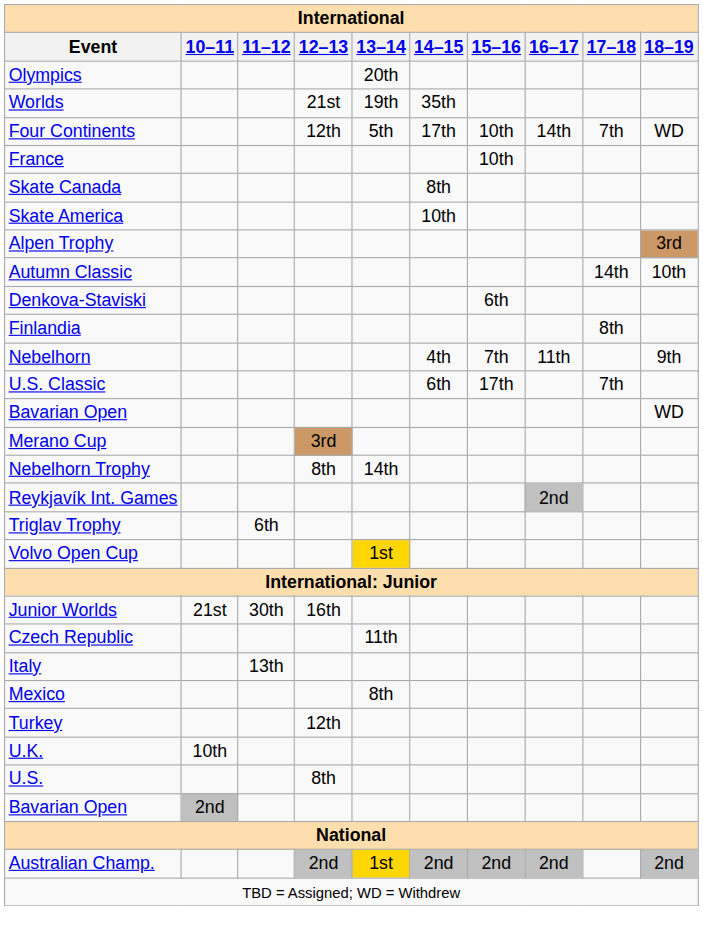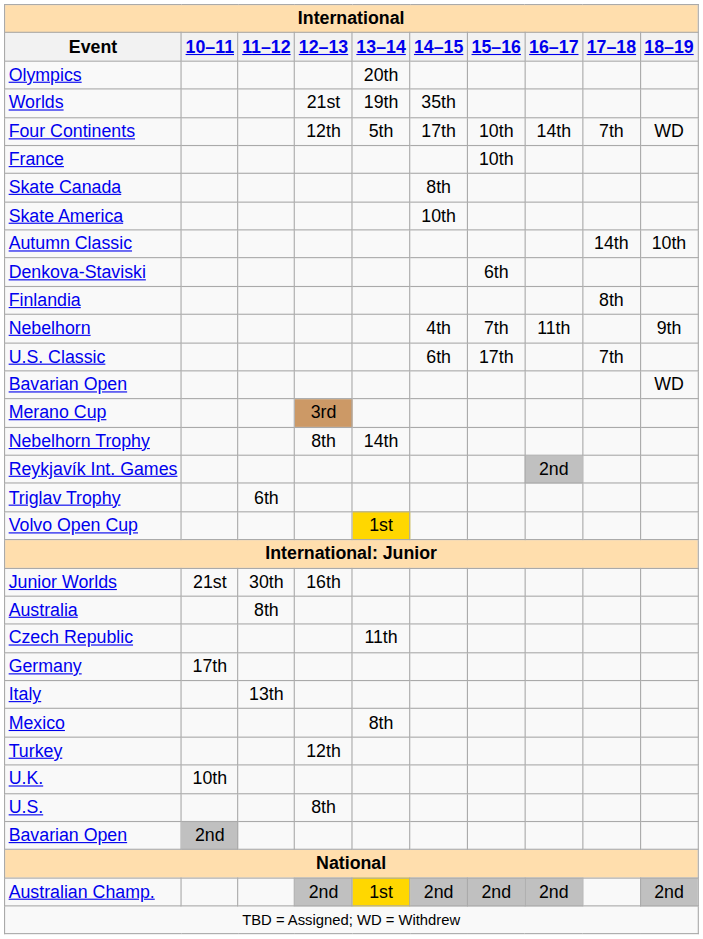 <table class="wikitable" style="text-align:center">
 <tr>
 <th style="background-color: #ffdead; " colspan=10 align=center>International</th>
 </tr>
 <tr>
 <th>Event</th>
 <th><a href='#'>10–11</a></th>
 <th><a href='#'>11–12</a></th>
 <th><a href='#'>12–13</a></th>
 <th><a href='#'>13–14</a></th>
 <th><a href='#'>14–15</a></th>
 <th><a href='#'>15–16</a></th>
 <th><a href='#'>16–17</a></th>
 <th><a href='#'>17–18</a></th>
 <th><a href='#'>18–19</a></th>
 </tr>
 <tr>
 <td align=left><a href='#'>Olympics</a></td>
 <td></td>
 <td></td>
 <td></td>
 <td>20th</td>
 <td></td>
 <td></td>
 <td></td>
 <td></td>
 <td></td>
 </tr>
 <tr>
 <td align=left><a href='#'>Worlds</a></td>
 <td></td>
 <td></td>
 <td>21st</td>
 <td>19th</td>
 <td>35th</td>
 <td></td>
 <td></td>
 <td></td>
 <td></td>
 </tr>
 <tr>
 <td align=left><a href='#'>Four Continents</a></td>
 <td></td>
 <td></td>
 <td>12th</td>
 <td>5th</td>
 <td>17th</td>
 <td>10th</td>
 <td>14th</td>
 <td>7th</td>
 <td>WD</td>
 </tr>
 <tr>
 <td align=left> <a href='#'>France</a></td>
 <td></td>
 <td></td>
 <td></td>
 <td></td>
 <td></td>
 <td>10th</td>
 <td></td>
 <td></td>
 <td></td>
 </tr>
 <tr>
 <td align=left> <a href='#'>Skate Canada</a></td>
 <td></td>
 <td></td>
 <td></td>
 <td></td>
 <td>8th</td>
 <td></td>
 <td></td>
 <td></td>
 <td></td>
 </tr>
 <tr>
 <td align=left> <a href='#'>Skate America</a></td>
 <td></td>
 <td></td>
 <td></td>
 <td></td>
 <td>10th</td>
 <td></td>
 <td></td>
 <td></td>
 <td></td>
-</tr>
-<tr>
-<td align=left> <a href='#'>Alpen Trophy</a></td>
-<td></td>
-<td></td>
-<td></td>
-<td></td>
-<td></td>
-<td></td>
-<td></td>
-<td></td>
-<td bgcolor=cc9966>3rd</td>
 </tr>
 <tr>
 <td align=left> <a href='#'>Autumn Classic</a></td>
 <td></td>
 <td></td>
 <td></td>
 <td></td>
 <td></td>
 <td></td>
 <td></td>
 <td>14th</td>
 <td>10th</td>
 </tr>
 <tr>
 <td align=left> <a href='#'>Denkova-Staviski</a></td>
 <td></td>
 <td></td>
 <td></td>
 <td></td>
 <td></td>
 <td>6th</td>
 <td></td>
 <td></td>
 <td></td>
 </tr>
 <tr>
 <td align=left> <a href='#'>Finlandia</a></td>
 <td></td>
 <td></td>
 <td></td>
 <td></td>
 <td></td>
 <td></td>
 <td></td>
 <td>8th</td>
 <td></td>
 </tr>
 <tr>
 <td align=left> <a href='#'>Nebelhorn</a></td>
 <td></td>
 <td></td>
 <td></td>
 <td></td>
 <td>4th</td>
 <td>7th</td>
 <td>11th</td>
 <td></td>
 <td>9th</td>
 </tr>
 <tr>
 <td align=left> <a href='#'>U.S. Classic</a></td>
 <td></td>
 <td></td>
 <td></td>
 <td></td>
 <td>6th</td>
 <td>17th</td>
 <td></td>
 <td>7th</td>
 <td></td>
 </tr>
 <tr>
 <td align=left><a href='#'>Bavarian Open</a></td>
 <td></td>
 <td></td>
 <td></td>
 <td></td>
 <td></td>
 <td></td>
 <td></td>
 <td></td>
 <td>WD</td>
 </tr>
 <tr>
 <td align=left><a href='#'>Merano Cup</a></td>
 <td></td>
 <td></td>
 <td bgcolor=cc9966>3rd</td>
 <td></td>
 <td></td>
 <td></td>
 <td></td>
 <td></td>
 <td></td>
 </tr>
 <tr>
 <td align=left><a href='#'>Nebelhorn Trophy</a></td>
 <td></td>
 <td></td>
 <td>8th</td>
 <td>14th</td>
 <td></td>
 <td></td>
 <td></td>
 <td></td>
 <td></td>
 </tr>
 <tr>
 <td align=left><a href='#'>Reykjavík Int. Games</a></td>
 <td></td>
 <td></td>
 <td></td>
 <td></td>
 <td></td>
 <td></td>
 <td bgcolor=silver>2nd</td>
 <td></td>
 <td></td>
 </tr>
 <tr>
 <td align=left><a href='#'>Triglav Trophy</a></td>
 <td></td>
 <td>6th</td>
 <td></td>
 <td></td>
 <td></td>
 <td></td>
 <td></td>
 <td></td>
 <td></td>
 </tr>
 <tr>
 <td align=left><a href='#'>Volvo Open Cup</a></td>
 <td></td>
 <td></td>
 <td></td>
 <td bgcolor=gold>1st</td>
 <td></td>
 <td></td>
 <td></td>
 <td></td>
 <td></td>
 </tr>
 <tr>
 <th style="background-color: #ffdead; " colspan=10 align=center>International: Junior</th>
 </tr>
 <tr>
 <td align=left><a href='#'>Junior Worlds</a></td>
 <td>21st</td>
 <td>30th</td>
 <td>16th</td>
 <td></td>
 <td></td>
 <td></td>
 <td></td>
 <td></td>
 <td></td>
 </tr>
 <tr>
+<td align=left> <a href='#'>Australia</a></td>
+<td></td>
+<td>8th</td>
+<td></td>
+<td></td>
+<td></td>
+<td></td>
+<td></td>
+<td></td>
+<td></td>
+</tr>
+<tr>
 <td align=left> <a href='#'>Czech Republic</a></td>
 <td></td>
 <td></td>
 <td></td>
 <td>11th</td>
+<td></td>
+<td></td>
+<td></td>
+<td></td>
+<td></td>
+</tr>
+<tr>
+<td align=left> <a href='#'>Germany</a></td>
+<td>17th</td>
+<td></td>
+<td></td>
+<td></td>
 <td></td>
 <td></td>
 <td></td>
 <td></td>
 <td></td>
 </tr>
 <tr>
 <td align=left> <a href='#'>Italy</a></td>
 <td></td>
 <td>13th</td>
 <td></td>
 <td></td>
 <td></td>
 <td></td>
 <td></td>
 <td></td>
 <td></td>
 </tr>
 <tr>
 <td align=left> <a href='#'>Mexico</a></td>
 <td></td>
 <td></td>
 <td></td>
 <td>8th</td>
 <td></td>
 <td></td>
 <td></td>
 <td></td>
 <td></td>
 </tr>
 <tr>
 <td align=left> <a href='#'>Turkey</a></td>
 <td></td>
 <td></td>
 <td>12th</td>
 <td></td>
 <td></td>
 <td></td>
 <td></td>
 <td></td>
 <td></td>
 </tr>
 <tr>
 <td align=left> <a href='#'>U.K.</a></td>
 <td>10th</td>
 <td></td>
 <td></td>
 <td></td>
 <td></td>
 <td></td>
 <td></td>
 <td></td>
 <td></td>
 </tr>
 <tr>
 <td align=left> <a href='#'>U.S.</a></td>
 <td></td>
 <td></td>
 <td>8th</td>
 <td></td>
 <td></td>
 <td></td>
 <td></td>
 <td></td>
 <td></td>
 </tr>
 <tr>
 <td align=left><a href='#'>Bavarian Open</a></td>
 <td bgcolor=silver>2nd</td>
 <td></td>
 <td></td>
 <td></td>
 <td></td>
 <td></td>
 <td></td>
 <td></td>
 <td></td>
 </tr>
 <tr>
 <th style="background-color: #ffdead; " colspan=10 align=center>National</th>
 </tr>
 <tr>
 <td align=left><a href='#'>Australian Champ.</a></td>
 <td></td>
 <td></td>
 <td bgcolor=silver>2nd</td>
 <td bgcolor=gold>1st</td>
 <td bgcolor=silver>2nd</td>
 <td bgcolor=silver>2nd</td>
 <td bgcolor=silver>2nd</td>
 <td></td>
 <td bgcolor=silver>2nd</td>
 </tr>
 <tr>
 <td colspan=10 align=center><small> TBD = Assigned; WD = Withdrew </small></td>
 </tr>
 </table>
